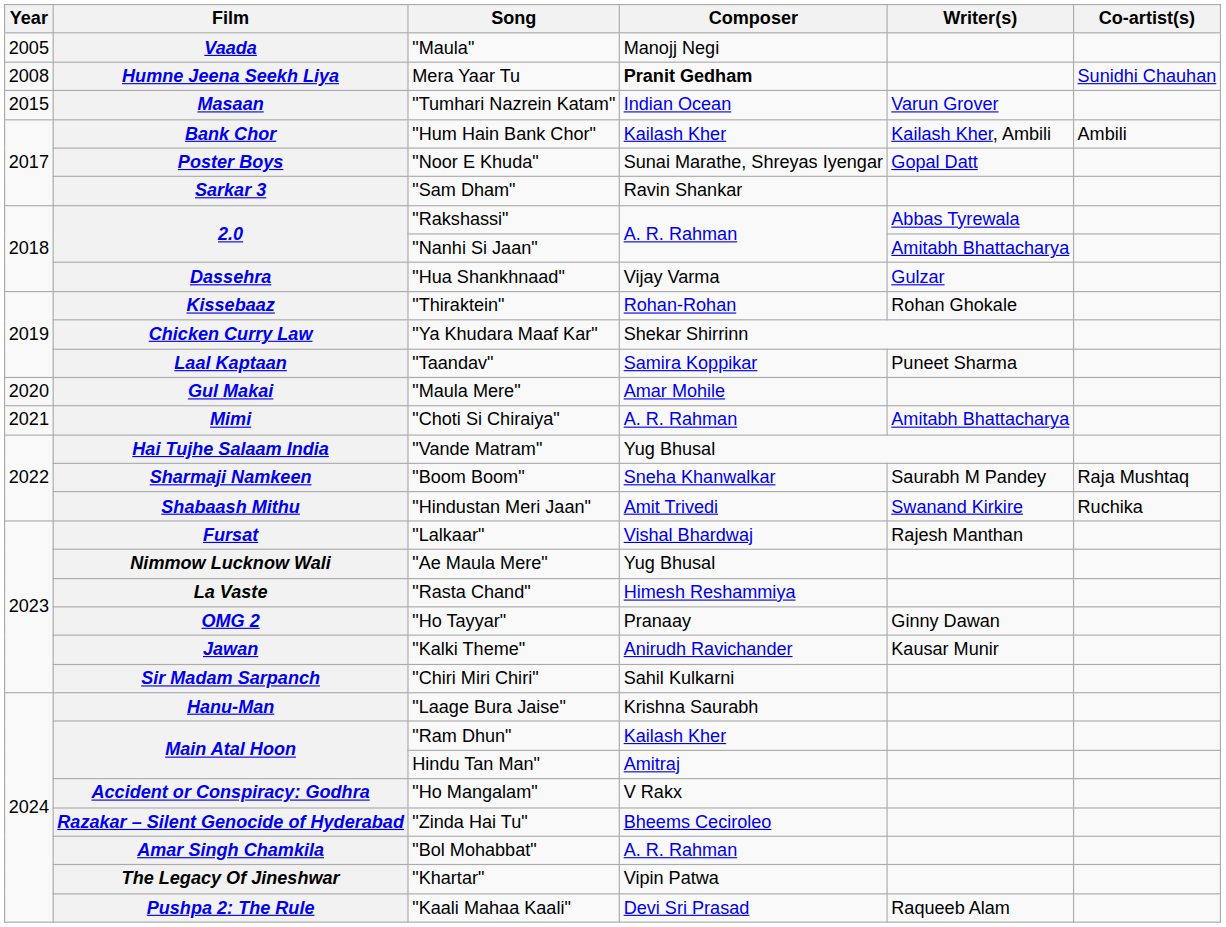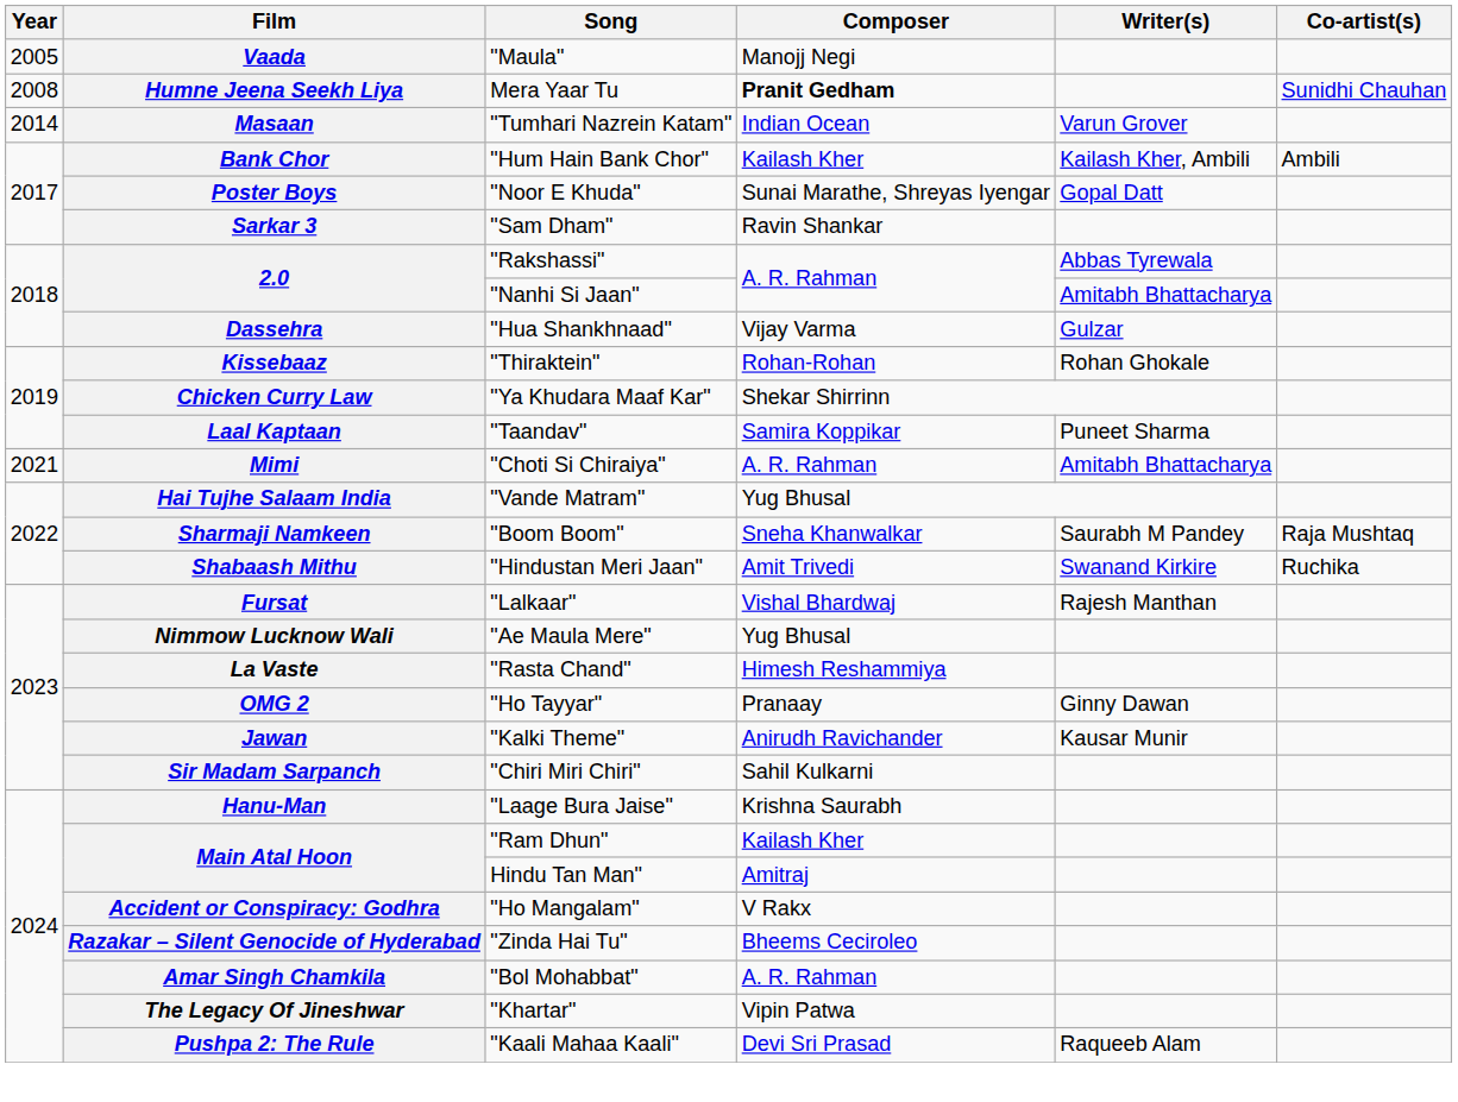 <table class="wikitable sortable">
 <tr>
 <th>Year</th>
 <th>Film</th>
 <th>Song</th>
 <th>Composer</th>
 <th>Writer(s)</th>
 <th>Co-artist(s)</th>
 </tr>
 <tr>
 <td>2005</td>
 <th><em><a href='#'>Vaada</a></em></th>
 <td>"Maula"</td>
 <td>Manojj Negi</td>
 <td></td>
 <td></td>
 </tr>
 <tr>
 <td>2008</td>
 <th><em><a href='#'>Humne Jeena Seekh Liya</a></em></th>
 <td>Mera Yaar Tu</td>
 <td><strong>Pranit Gedham</strong></td>
 <td></td>
 <td><a href='#'>Sunidhi Chauhan</a></td>
 </tr>
 <tr>
-<td>2015</td>
+<td>2014</td>
 <th><em><a href='#'>Masaan</a></em></th>
 <td>"Tumhari Nazrein Katam"</td>
 <td><a href='#'>Indian Ocean</a></td>
 <td><a href='#'>Varun Grover</a></td>
 <td></td>
 </tr>
 <tr>
 <td rowspan="3">2017</td>
 <th><em><a href='#'>Bank Chor</a></em></th>
 <td>"Hum Hain Bank Chor"</td>
 <td><a href='#'>Kailash Kher</a></td>
 <td><a href='#'>Kailash Kher</a>, Ambili</td>
 <td>Ambili</td>
 </tr>
 <tr>
 <th><em><a href='#'>Poster Boys</a></em></th>
 <td>"Noor E Khuda"</td>
 <td>Sunai Marathe, Shreyas Iyengar</td>
 <td><a href='#'>Gopal Datt</a></td>
 <td></td>
 </tr>
 <tr>
 <th><em><a href='#'>Sarkar 3</a></em></th>
 <td>"Sam Dham"</td>
 <td>Ravin Shankar</td>
 <td></td>
 <td></td>
 </tr>
 <tr>
 <td rowspan="3">2018</td>
 <th rowspan="2"><a href='#'><em>2.0</em></a></th>
 <td>"Rakshassi"</td>
 <td rowspan="2"><a href='#'>A. R. Rahman</a></td>
 <td><a href='#'>Abbas Tyrewala</a></td>
 <td></td>
 </tr>
 <tr>
 <td>"Nanhi Si Jaan"</td>
 <td><a href='#'>Amitabh Bhattacharya</a></td>
 <td></td>
 </tr>
 <tr>
 <th><em><a href='#'>Dassehra</a></em></th>
 <td>"Hua Shankhnaad"</td>
 <td>Vijay Varma</td>
 <td><a href='#'>Gulzar</a></td>
 <td></td>
 </tr>
 <tr>
 <td rowspan="3">2019</td>
 <th><em><a href='#'>Kissebaaz</a></em></th>
 <td>"Thiraktein"</td>
 <td><a href='#'>Rohan-Rohan</a></td>
 <td>Rohan Ghokale</td>
 <td></td>
 </tr>
 <tr>
 <th><em><a href='#'>Chicken Curry Law</a></em></th>
 <td>"Ya Khudara Maaf Kar"</td>
 <td colspan="2">Shekar Shirrinn</td>
 <td></td>
 </tr>
 <tr>
 <th><em><a href='#'>Laal Kaptaan</a></em></th>
 <td>"Taandav"</td>
 <td><a href='#'>Samira Koppikar</a></td>
 <td>Puneet Sharma</td>
-<td></td>
-</tr>
-<tr>
-<td>2020</td>
-<th><em><a href='#'>Gul Makai</a></em></th>
-<td>"Maula Mere"</td>
-<td><a href='#'>Amar Mohile</a></td>
-<td></td>
 <td></td>
 </tr>
 <tr>
 <td>2021</td>
 <th><em><a href='#'>Mimi</a></em></th>
 <td>"Choti Si Chiraiya"</td>
 <td><a href='#'>A. R. Rahman</a></td>
 <td><a href='#'>Amitabh Bhattacharya</a></td>
 <td></td>
 </tr>
 <tr>
 <td rowspan="3">2022</td>
 <th><em><a href='#'>Hai Tujhe Salaam India</a></em></th>
 <td>"Vande Matram"</td>
 <td colspan="2">Yug Bhusal</td>
 <td></td>
 </tr>
 <tr>
 <th><em><a href='#'>Sharmaji Namkeen</a></em></th>
 <td>"Boom Boom"</td>
 <td><a href='#'>Sneha Khanwalkar</a></td>
 <td>Saurabh M Pandey</td>
 <td>Raja Mushtaq</td>
 </tr>
 <tr>
 <th><em><a href='#'>Shabaash Mithu</a></em></th>
 <td>"Hindustan Meri Jaan"</td>
 <td><a href='#'>Amit Trivedi</a></td>
 <td><a href='#'>Swanand Kirkire</a></td>
 <td>Ruchika</td>
 </tr>
 <tr>
 <td rowspan="6">2023</td>
 <th><em><a href='#'>Fursat</a></em></th>
 <td>"Lalkaar"</td>
 <td><a href='#'>Vishal Bhardwaj</a></td>
 <td>Rajesh Manthan</td>
 <td></td>
 </tr>
 <tr>
 <th><em>Nimmow Lucknow Wali</em></th>
 <td>"Ae Maula Mere"</td>
 <td>Yug Bhusal</td>
 <td></td>
 <td></td>
 </tr>
 <tr>
 <th><em>La Vaste</em></th>
 <td>"Rasta Chand"</td>
 <td><a href='#'>Himesh Reshammiya</a></td>
 <td></td>
 <td></td>
 </tr>
 <tr>
 <th><em><a href='#'>OMG 2</a></em></th>
 <td>"Ho Tayyar"</td>
 <td>Pranaay</td>
 <td>Ginny Dawan</td>
 <td></td>
 </tr>
 <tr>
 <th><a href='#'><em>Jawan</em></a></th>
 <td>"Kalki Theme"</td>
 <td><a href='#'>Anirudh Ravichander</a></td>
 <td>Kausar Munir</td>
 <td></td>
 </tr>
 <tr>
 <th><em><a href='#'>Sir Madam Sarpanch</a></em></th>
 <td>"Chiri Miri Chiri"</td>
 <td>Sahil Kulkarni</td>
 <td></td>
 <td></td>
 </tr>
 <tr>
 <td rowspan="8">2024</td>
 <th><em><a href='#'>Hanu-Man</a></em></th>
 <td>"Laage Bura Jaise"</td>
 <td>Krishna Saurabh</td>
 <td></td>
 <td></td>
 </tr>
 <tr>
 <th rowspan="2"><em><a href='#'>Main Atal Hoon</a></em></th>
 <td>"Ram Dhun"</td>
 <td><a href='#'>Kailash Kher</a></td>
 <td></td>
 <td></td>
 </tr>
 <tr>
 <td>Hindu Tan Man"</td>
 <td><a href='#'>Amitraj</a></td>
 <td></td>
 <td></td>
 </tr>
 <tr>
 <th><em><a href='#'>Accident or Conspiracy: Godhra</a></em></th>
 <td>"Ho Mangalam"</td>
 <td>V Rakx</td>
 <td></td>
 <td></td>
 </tr>
 <tr>
 <th><em><a href='#'>Razakar – Silent Genocide of Hyderabad</a></em></th>
 <td>"Zinda Hai Tu"</td>
 <td><a href='#'>Bheems Ceciroleo</a></td>
 <td></td>
 <td></td>
 </tr>
 <tr>
 <th><a href='#'><em>Amar Singh Chamkila</em></a></th>
 <td>"Bol Mohabbat"</td>
 <td><a href='#'>A. R. Rahman</a></td>
 <td></td>
 <td></td>
 </tr>
 <tr>
 <th><em>The Legacy Of Jineshwar</em></th>
 <td>"Khartar"</td>
 <td>Vipin Patwa</td>
 <td></td>
 <td></td>
 </tr>
 <tr>
 <th><em><a href='#'>Pushpa 2: The Rule</a></em></th>
 <td>"Kaali Mahaa Kaali"</td>
 <td><a href='#'>Devi Sri Prasad</a></td>
 <td>Raqueeb Alam</td>
 <td></td>
 </tr>
 </table>
